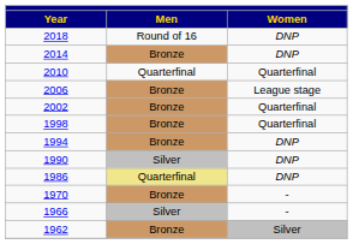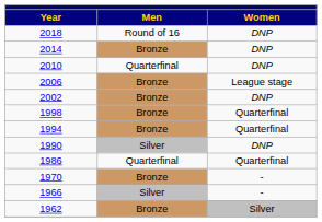 <table class="wikitable" style="text-align: center;font-size:90%;">
 <tr>
 <th style="background:#000080;" colspan=4></th>
 </tr>
 <tr style="color:gold;">
 <th style="background:#000080;" width=125>Year</th>
 <th style="background:#000080;" width=150>Men</th>
 <th style="background:#000080;" width=150>Women</th>
 </tr>
 <tr>
 <td><a href='#'>2018</a></td>
 <td>Round of 16</td>
 <td><em>DNP</em></td>
 </tr>
 <tr>
 <td><a href='#'>2014</a></td>
 <td bgcolor="#cc9966"> Bronze</td>
 <td><em>DNP</em></td>
 </tr>
 <tr>
 <td><a href='#'>2010</a></td>
 <td>Quarterfinal</td>
-<td>Quarterfinal</td>
+<td><em>DNP</em></td>
 </tr>
 <tr>
 <td><a href='#'>2006</a></td>
 <td bgcolor="#cc9966"> Bronze</td>
 <td>League stage</td>
 </tr>
 <tr>
 <td><a href='#'>2002</a></td>
 <td bgcolor="#cc9966"> Bronze</td>
-<td>Quarterfinal</td>
+<td><em>DNP</em></td>
 </tr>
 <tr>
 <td><a href='#'>1998</a></td>
 <td bgcolor="#cc9966"> Bronze</td>
 <td>Quarterfinal</td>
 </tr>
 <tr>
 <td><a href='#'>1994</a></td>
 <td bgcolor="#cc9966"> Bronze</td>
-<td><em>DNP</em></td>
+<td>Quarterfinal</td>
 </tr>
 <tr>
 <td><a href='#'>1990</a></td>
 <td bgcolor=silver> Silver</td>
 <td><em>DNP</em></td>
 </tr>
 <tr>
 <td><a href='#'>1986</a></td>
-<td style="background: khaki;">Quarterfinal</td>
-<td><em>DNP</em></td>
+<td>Quarterfinal</td>
+<td>Quarterfinal</td>
 </tr>
 <tr>
 <td><a href='#'>1970</a></td>
 <td bgcolor="#cc9966"> Bronze</td>
 <td>-</td>
 </tr>
 <tr>
 <td><a href='#'>1966</a></td>
 <td bgcolor=silver> Silver</td>
 <td>-</td>
 </tr>
 <tr>
 <td><a href='#'>1962</a></td>
 <td bgcolor="#cc9966"> Bronze</td>
 <td bgcolor=silver> Silver</td>
 </tr>
 <tr>
 </tr>
 </table>
